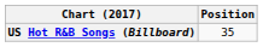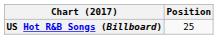 <table class="wikitable plainrowheaders" style="text-align:center">
 <tr>
 <th scope="col">Chart (2017)</th>
 <th scope="col">Position</th>
 </tr>
 <tr>
 <th scope="row">US <a href='#'>Hot R&B Songs</a> (<em>Billboard</em>)</th>
-<td>35</td>
+<td>25</td>
 </tr>
 </table>
